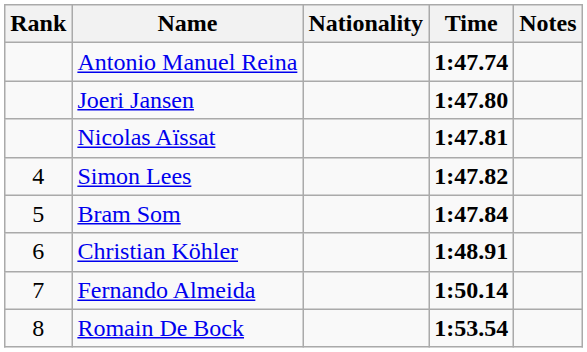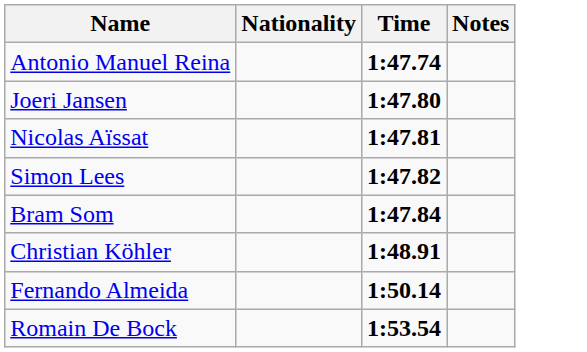 <table class="wikitable sortable" style="text-align:center">
 <tr>
-<th>Rank</th>
 <th>Name</th>
 <th>Nationality</th>
 <th>Time</th>
 <th>Notes</th>
 </tr>
 <tr>
-<td></td>
 <td align=left><a href='#'>Antonio Manuel Reina</a></td>
 <td align=left></td>
 <td><strong>1:47.74</strong></td>
 <td></td>
 </tr>
 <tr>
-<td></td>
 <td align=left><a href='#'>Joeri Jansen</a></td>
 <td align=left></td>
 <td><strong>1:47.80</strong></td>
 <td></td>
 </tr>
 <tr>
-<td></td>
 <td align=left><a href='#'>Nicolas Aïssat</a></td>
 <td align=left></td>
 <td><strong>1:47.81</strong></td>
 <td></td>
 </tr>
 <tr>
-<td>4</td>
 <td align=left><a href='#'>Simon Lees</a></td>
 <td align=left></td>
 <td><strong>1:47.82</strong></td>
 <td></td>
 </tr>
 <tr>
-<td>5</td>
 <td align=left><a href='#'>Bram Som</a></td>
 <td align=left></td>
 <td><strong>1:47.84</strong></td>
 <td></td>
 </tr>
 <tr>
-<td>6</td>
 <td align=left><a href='#'>Christian Köhler</a></td>
 <td align=left></td>
 <td><strong>1:48.91</strong></td>
 <td></td>
 </tr>
 <tr>
-<td>7</td>
 <td align=left><a href='#'>Fernando Almeida</a></td>
 <td align=left></td>
 <td><strong>1:50.14</strong></td>
 <td></td>
 </tr>
 <tr>
-<td>8</td>
 <td align=left><a href='#'>Romain De Bock</a></td>
 <td align=left></td>
 <td><strong>1:53.54</strong></td>
 <td></td>
 </tr>
 </table>
